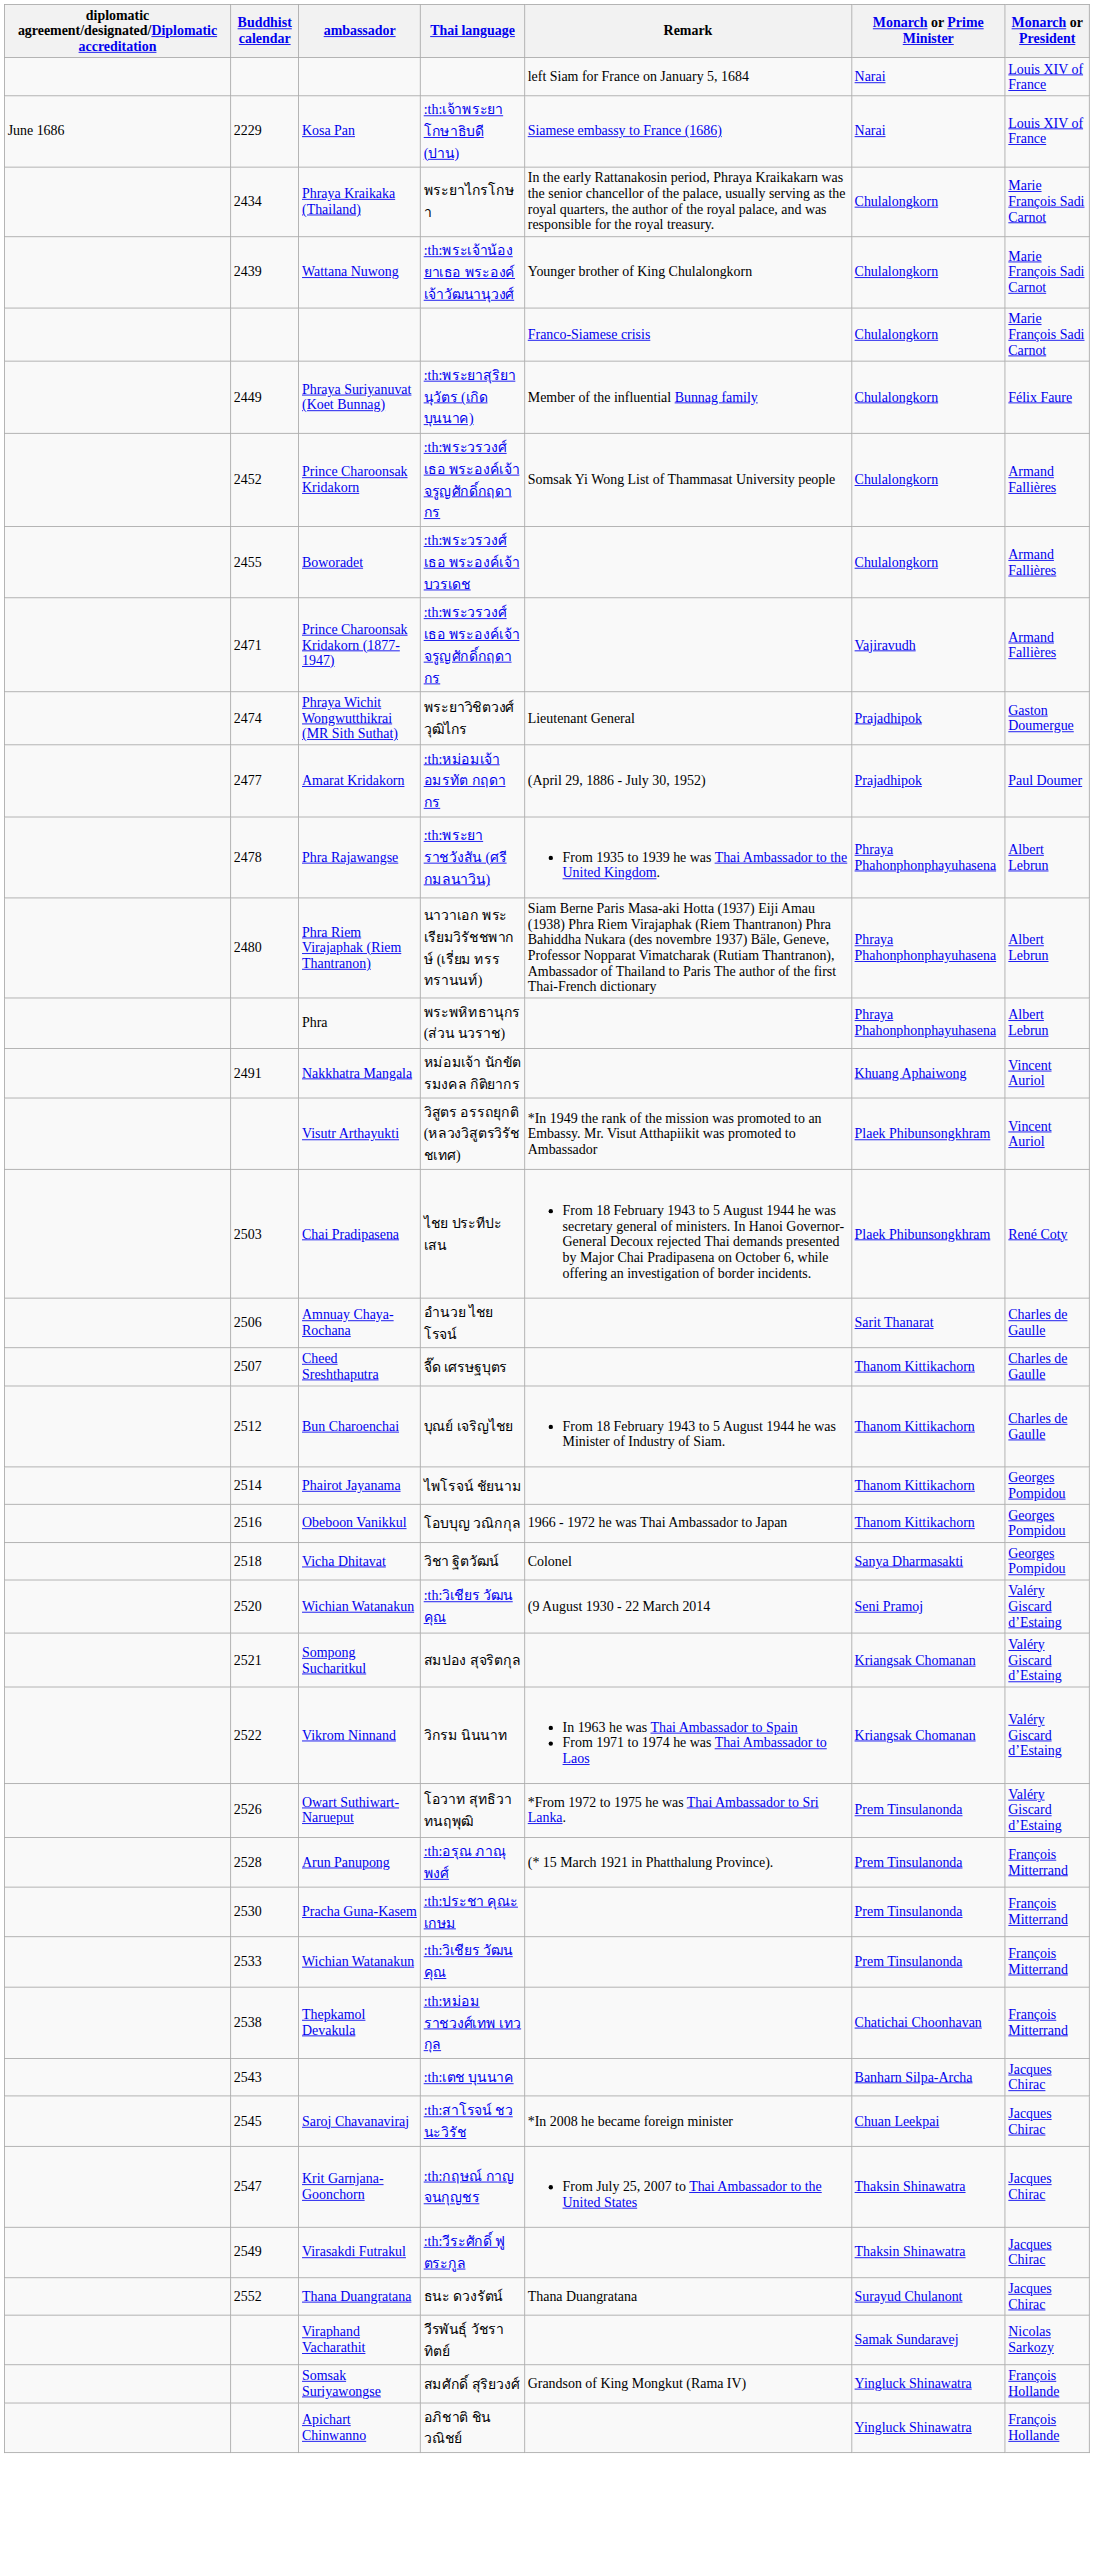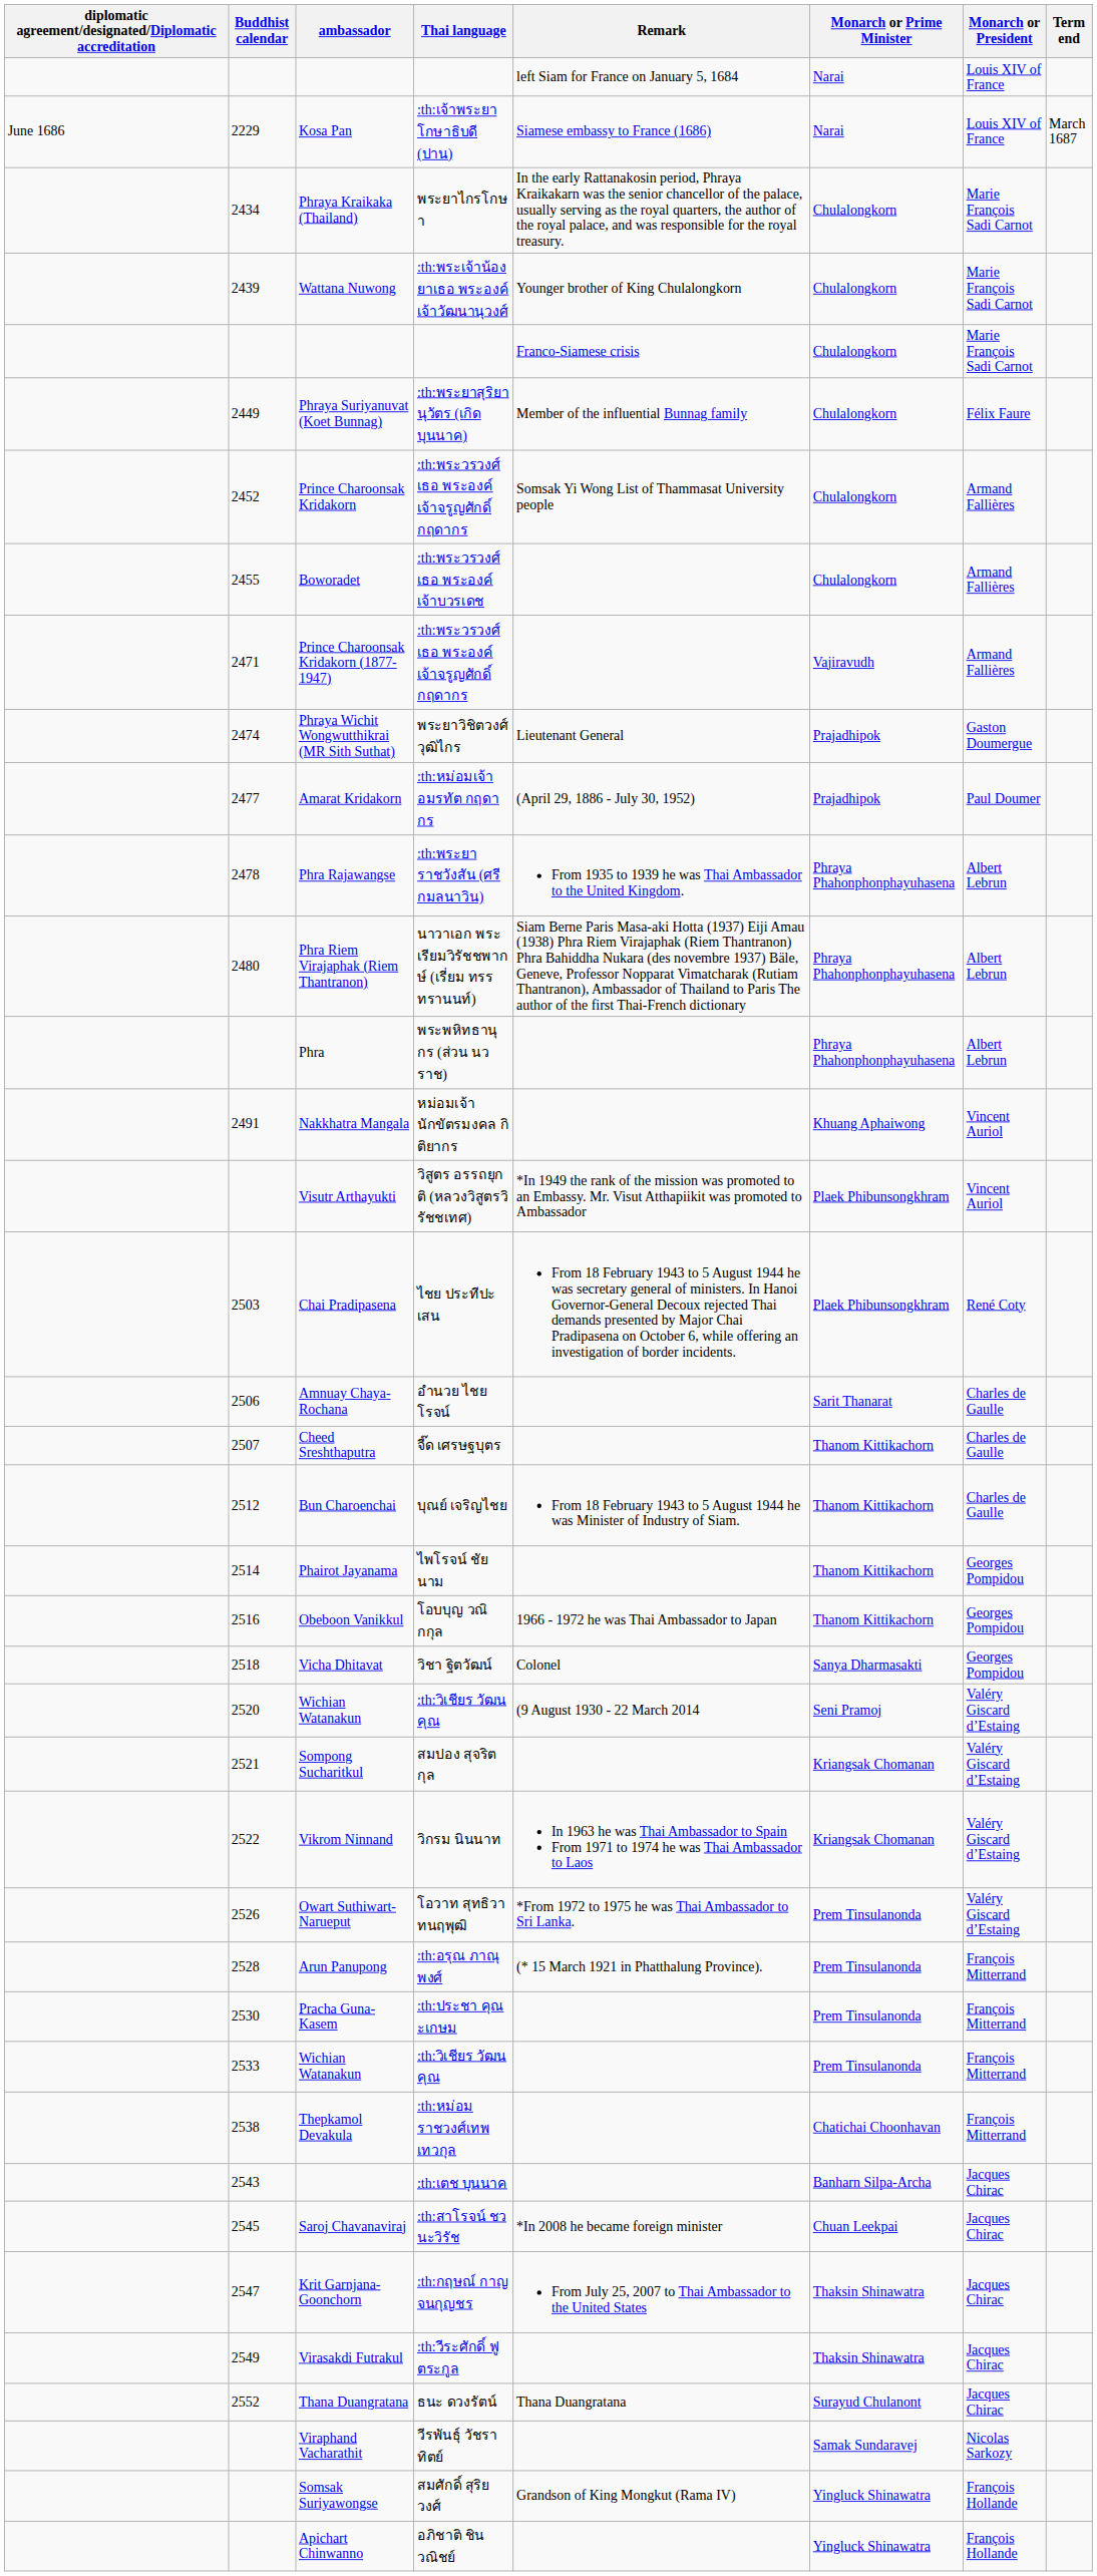 <table class="wikitable sortable">
 <tr>
 <th>diplomatic agreement/designated/<a href='#'>Diplomatic accreditation</a></th>
 <th><a href='#'>Buddhist calendar</a></th>
 <th><a href='#'>ambassador</a></th>
 <th><a href='#'>Thai language</a></th>
 <th>Remark</th>
 <th><a href='#'>Monarch</a> or <a href='#'>Prime Minister</a></th>
 <th><a href='#'>Monarch</a> or <a href='#'>President</a></th>
+<th>Term end</th>
 </tr>
 <tr>
 <td></td>
 <td></td>
 <td></td>
 <td></td>
 <td>left Siam for France on January 5, 1684</td>
 <td><a href='#'>Narai</a></td>
 <td><a href='#'>Louis XIV of France</a></td>
+<td></td>
 </tr>
 <tr>
 <td>June 1686</td>
 <td>2229</td>
 <td><a href='#'>Kosa Pan</a></td>
 <td><a href='#'>:th:เจ้าพระยาโกษาธิบดี (ปาน)</a></td>
 <td><a href='#'>Siamese embassy to France (1686)</a></td>
 <td><a href='#'>Narai</a></td>
 <td><a href='#'>Louis XIV of France</a></td>
+<td>March 1687</td>
 </tr>
 <tr>
 <td></td>
 <td>2434</td>
 <td><a href='#'>Phraya Kraikaka (Thailand)</a></td>
 <td>พระยาไกรโกษา</td>
 <td>In the early Rattanakosin period, Phraya Kraikakarn was the senior chancellor of the palace, usually serving as the royal quarters, the author of the royal palace, and was responsible for the royal treasury.</td>
 <td><a href='#'>Chulalongkorn</a></td>
 <td><a href='#'>Marie François Sadi Carnot</a></td>
+<td></td>
 </tr>
 <tr>
 <td></td>
 <td>2439</td>
 <td><a href='#'>Wattana Nuwong</a></td>
 <td><a href='#'>:th:พระเจ้าน้องยาเธอ พระองค์เจ้าวัฒนานุวงศ์</a></td>
 <td>Younger brother of King Chulalongkorn</td>
 <td><a href='#'>Chulalongkorn</a></td>
 <td><a href='#'>Marie François Sadi Carnot</a></td>
+<td></td>
 </tr>
 <tr>
 <td></td>
 <td></td>
 <td></td>
 <td></td>
 <td><a href='#'>Franco-Siamese crisis</a></td>
 <td><a href='#'>Chulalongkorn</a></td>
 <td><a href='#'>Marie François Sadi Carnot</a></td>
+<td></td>
 </tr>
 <tr>
 <td></td>
 <td>2449</td>
 <td><a href='#'>Phraya Suriyanuvat (Koet Bunnag)</a></td>
 <td><a href='#'>:th:พระยาสุริยานุวัตร (เกิด บุนนาค)</a></td>
 <td>Member of the influential <a href='#'>Bunnag family</a></td>
 <td><a href='#'>Chulalongkorn</a></td>
 <td><a href='#'>Félix Faure</a></td>
+<td></td>
 </tr>
 <tr>
 <td></td>
 <td>2452</td>
 <td><a href='#'>Prince Charoonsak Kridakorn</a></td>
 <td><a href='#'>:th:พระวรวงศ์เธอ พระองค์เจ้าจรูญศักดิ์กฤดากร</a></td>
 <td>Somsak Yi Wong List of Thammasat University people</td>
 <td><a href='#'>Chulalongkorn</a></td>
 <td><a href='#'>Armand Fallières</a></td>
+<td></td>
 </tr>
 <tr>
 <td></td>
 <td>2455</td>
 <td><a href='#'>Boworadet</a></td>
 <td><a href='#'>:th:พระวรวงศ์เธอ พระองค์เจ้าบวรเดช</a></td>
 <td></td>
 <td><a href='#'>Chulalongkorn</a></td>
 <td><a href='#'>Armand Fallières</a></td>
+<td></td>
 </tr>
 <tr>
 <td></td>
 <td>2471</td>
 <td><a href='#'>Prince Charoonsak Kridakorn (1877-1947)</a></td>
 <td><a href='#'>:th:พระวรวงศ์เธอ พระองค์เจ้าจรูญศักดิ์กฤดากร</a></td>
 <td></td>
 <td><a href='#'>Vajiravudh</a></td>
 <td><a href='#'>Armand Fallières</a></td>
+<td></td>
 </tr>
 <tr>
 <td></td>
 <td>2474</td>
 <td><a href='#'>Phraya Wichit Wongwutthikrai (MR Sith Suthat)</a></td>
 <td>พระยาวิชิตวงศ์วุฒิไกร</td>
 <td>Lieutenant General</td>
 <td><a href='#'>Prajadhipok</a></td>
 <td><a href='#'>Gaston Doumergue</a></td>
+<td></td>
 </tr>
 <tr>
 <td></td>
 <td>2477</td>
 <td><a href='#'>Amarat Kridakorn</a></td>
 <td><a href='#'>:th:หม่อมเจ้าอมรทัต กฤดากร</a></td>
 <td>(April 29, 1886 - July 30, 1952)</td>
 <td><a href='#'>Prajadhipok</a></td>
 <td><a href='#'>Paul Doumer</a></td>
+<td></td>
 </tr>
 <tr>
 <td></td>
 <td>2478</td>
 <td><a href='#'>Phra Rajawangse</a></td>
 <td><a href='#'>:th:พระยาราชวังสัน (ศรี กมลนาวิน)</a></td>
 <td><br><ul><li>From 1935 to 1939 he was <a href='#'>Thai Ambassador to the United Kingdom</a>.</li></ul></td>
 <td><a href='#'>Phraya Phahonphonphayuhasena</a></td>
 <td><a href='#'>Albert Lebrun</a></td>
+<td></td>
 </tr>
 <tr>
 <td></td>
 <td>2480</td>
 <td><a href='#'>Phra Riem Virajaphak (Riem Thantranon)</a></td>
 <td>นาวาเอก พระเรียมวิรัชชพากษ์ (เรี่ยม ทรรทรานนท์)</td>
 <td>Siam Berne Paris Masa-aki Hotta (1937) Eiji Amau (1938) Phra Riem Virajaphak (Riem Thantranon) Phra Bahiddha Nukara (des novembre 1937) Bäle, Geneve, Professor Nopparat Vimatcharak (Rutiam Thantranon), Ambassador of Thailand to Paris The author of the first Thai-French dictionary</td>
 <td><a href='#'>Phraya Phahonphonphayuhasena</a></td>
 <td><a href='#'>Albert Lebrun</a></td>
+<td></td>
 </tr>
 <tr>
 <td></td>
 <td></td>
 <td>Phra </td>
 <td>พระพหิทธานุกร (ส่วน นวราช)</td>
 <td></td>
 <td><a href='#'>Phraya Phahonphonphayuhasena</a></td>
 <td><a href='#'>Albert Lebrun</a></td>
+<td></td>
 </tr>
 <tr>
 <td></td>
 <td>2491</td>
 <td><a href='#'>Nakkhatra Mangala</a></td>
 <td>หม่อมเจ้า นักขัตรมงคล กิติยากร</td>
 <td></td>
 <td><a href='#'>Khuang Aphaiwong</a></td>
 <td><a href='#'>Vincent Auriol</a></td>
+<td></td>
 </tr>
 <tr>
 <td></td>
 <td></td>
 <td><a href='#'>Visutr Arthayukti</a></td>
 <td>วิสูตร อรรถยุกติ (หลวงวิสูตรวิรัชชเทศ)</td>
 <td>*In 1949 the rank of the mission was promoted to an Embassy. Mr. Visut Atthapiikit was promoted to Ambassador</td>
 <td><a href='#'>Plaek Phibunsongkhram</a></td>
 <td><a href='#'>Vincent Auriol</a></td>
+<td></td>
 </tr>
 <tr>
 <td></td>
 <td>2503</td>
 <td><a href='#'>Chai Pradipasena</a></td>
 <td>ไชย ประทีปะเสน</td>
 <td><br><ul><li>From 18 February 1943 to 5 August 1944 he was secretary general of ministers. In Hanoi Governor-General Decoux rejected Thai demands presented by Major Chai Pradipasena on October 6, while offering an investigation of border incidents.</li></ul></td>
 <td><a href='#'>Plaek Phibunsongkhram</a></td>
 <td><a href='#'>René Coty</a></td>
+<td></td>
 </tr>
 <tr>
 <td></td>
 <td>2506</td>
 <td><a href='#'>Amnuay Chaya-Rochana</a></td>
 <td>อำนวย ไชยโรจน์</td>
 <td></td>
 <td><a href='#'>Sarit Thanarat</a></td>
 <td><a href='#'>Charles de Gaulle</a></td>
+<td></td>
 </tr>
 <tr>
 <td></td>
 <td>2507</td>
 <td><a href='#'>Cheed Sreshthaputra</a></td>
 <td>จี๊ด เศรษฐบุตร</td>
 <td></td>
 <td><a href='#'>Thanom Kittikachorn</a></td>
 <td><a href='#'>Charles de Gaulle</a></td>
+<td></td>
 </tr>
 <tr>
 <td></td>
 <td>2512</td>
 <td><a href='#'>Bun Charoenchai</a></td>
 <td>บุณย์ เจริญไชย</td>
 <td><br><ul><li>From 18 February 1943 to 5 August 1944 he was Minister of Industry of Siam.</li></ul></td>
 <td><a href='#'>Thanom Kittikachorn</a></td>
 <td><a href='#'>Charles de Gaulle</a></td>
+<td></td>
 </tr>
 <tr>
 <td></td>
 <td>2514</td>
 <td><a href='#'>Phairot Jayanama</a></td>
 <td>ไพโรจน์ ชัยนาม</td>
 <td></td>
 <td><a href='#'>Thanom Kittikachorn</a></td>
 <td><a href='#'>Georges Pompidou</a></td>
+<td></td>
 </tr>
 <tr>
 <td></td>
 <td>2516</td>
 <td><a href='#'>Obeboon Vanikkul</a></td>
 <td>โอบบุญ วณิกกุล</td>
 <td>1966 - 1972 he was Thai Ambassador to Japan</td>
 <td><a href='#'>Thanom Kittikachorn</a></td>
 <td><a href='#'>Georges Pompidou</a></td>
+<td></td>
 </tr>
 <tr>
 <td></td>
 <td>2518</td>
 <td><a href='#'>Vicha Dhitavat</a></td>
 <td>วิชา ฐิตวัฒน์</td>
 <td>Colonel</td>
 <td><a href='#'>Sanya Dharmasakti</a></td>
 <td><a href='#'>Georges Pompidou</a></td>
+<td></td>
 </tr>
 <tr>
 <td></td>
 <td>2520</td>
 <td><a href='#'>Wichian Watanakun</a></td>
 <td><a href='#'>:th:วิเชียร วัฒนคุณ</a></td>
 <td>(9 August 1930 - 22 March 2014</td>
 <td><a href='#'>Seni Pramoj</a></td>
 <td><a href='#'>Valéry Giscard d’Estaing</a></td>
+<td></td>
 </tr>
 <tr>
 <td></td>
 <td>2521</td>
 <td><a href='#'>Sompong Sucharitkul</a></td>
 <td>สมปอง สุจริตกุล</td>
 <td></td>
 <td><a href='#'>Kriangsak Chomanan</a></td>
 <td><a href='#'>Valéry Giscard d’Estaing</a></td>
+<td></td>
 </tr>
 <tr>
 <td></td>
 <td>2522</td>
 <td><a href='#'>Vikrom Ninnand</a></td>
 <td>วิกรม นินนาท</td>
 <td><br><ul><li>In 1963 he was <a href='#'>Thai Ambassador to Spain</a></li><li>From 1971 to 1974 he was <a href='#'>Thai Ambassador to Laos</a></li></ul></td>
 <td><a href='#'>Kriangsak Chomanan</a></td>
 <td><a href='#'>Valéry Giscard d’Estaing</a></td>
+<td></td>
 </tr>
 <tr>
 <td></td>
 <td>2526</td>
 <td><a href='#'>Owart Suthiwart-Narueput</a></td>
 <td>โอวาท สุทธิวาทนฤพุฒิ</td>
 <td>*From 1972 to 1975 he was <a href='#'>Thai Ambassador to Sri Lanka</a>.</td>
 <td><a href='#'>Prem Tinsulanonda</a></td>
 <td><a href='#'>Valéry Giscard d’Estaing</a></td>
+<td></td>
 </tr>
 <tr>
 <td></td>
 <td>2528</td>
 <td><a href='#'>Arun Panupong</a></td>
 <td><a href='#'>:th:อรุณ ภาณุพงศ์</a></td>
 <td>(* 15 March 1921 in Phatthalung Province).</td>
 <td><a href='#'>Prem Tinsulanonda</a></td>
 <td><a href='#'>François Mitterrand</a></td>
+<td></td>
 </tr>
 <tr>
 <td></td>
 <td>2530</td>
 <td><a href='#'>Pracha Guna-Kasem</a></td>
 <td><a href='#'>:th:ประชา คุณะเกษม</a></td>
 <td></td>
 <td><a href='#'>Prem Tinsulanonda</a></td>
 <td><a href='#'>François Mitterrand</a></td>
+<td></td>
 </tr>
 <tr>
 <td></td>
 <td>2533</td>
 <td><a href='#'>Wichian Watanakun</a></td>
 <td><a href='#'>:th:วิเชียร วัฒนคุณ</a></td>
 <td></td>
 <td><a href='#'>Prem Tinsulanonda</a></td>
 <td><a href='#'>François Mitterrand</a></td>
+<td></td>
 </tr>
 <tr>
 <td></td>
 <td>2538</td>
 <td><a href='#'>Thepkamol Devakula</a></td>
 <td><a href='#'>:th:หม่อมราชวงศ์เทพ เทวกุล</a></td>
 <td></td>
 <td><a href='#'>Chatichai Choonhavan</a></td>
 <td><a href='#'>François Mitterrand</a></td>
+<td></td>
 </tr>
 <tr>
 <td></td>
 <td>2543</td>
 <td></td>
 <td><a href='#'>:th:เตช บุนนาค</a></td>
 <td></td>
 <td><a href='#'>Banharn Silpa-Archa</a></td>
 <td><a href='#'>Jacques Chirac</a></td>
+<td></td>
 </tr>
 <tr>
 <td></td>
 <td>2545</td>
 <td><a href='#'>Saroj Chavanaviraj</a></td>
 <td><a href='#'>:th:สาโรจน์ ชวนะวิรัช</a></td>
 <td>*In 2008 he became foreign minister</td>
 <td><a href='#'>Chuan Leekpai</a></td>
 <td><a href='#'>Jacques Chirac</a></td>
+<td></td>
 </tr>
 <tr>
 <td></td>
 <td>2547</td>
 <td><a href='#'>Krit Garnjana-Goonchorn</a></td>
 <td><a href='#'>:th:กฤษณ์ กาญจนกุญชร</a></td>
 <td><br><ul><li>From July 25, 2007 to <a href='#'>Thai Ambassador to the United States</a></li></ul></td>
 <td><a href='#'>Thaksin Shinawatra</a></td>
 <td><a href='#'>Jacques Chirac</a></td>
+<td></td>
 </tr>
 <tr>
 <td></td>
 <td>2549</td>
 <td><a href='#'>Virasakdi Futrakul</a></td>
 <td><a href='#'>:th:วีระศักดิ์ ฟูตระกูล</a></td>
 <td></td>
 <td><a href='#'>Thaksin Shinawatra</a></td>
 <td><a href='#'>Jacques Chirac</a></td>
+<td></td>
 </tr>
 <tr>
 <td></td>
 <td>2552</td>
 <td><a href='#'>Thana Duangratana</a></td>
 <td>ธนะ ดวงรัตน์</td>
 <td>Thana Duangratana</td>
 <td><a href='#'>Surayud Chulanont</a></td>
 <td><a href='#'>Jacques Chirac</a></td>
+<td></td>
 </tr>
 <tr>
 <td></td>
 <td></td>
 <td><a href='#'>Viraphand Vacharathit</a></td>
 <td>วีรพันธุ์ วัชราทิตย์</td>
 <td></td>
 <td><a href='#'>Samak Sundaravej</a></td>
 <td><a href='#'>Nicolas Sarkozy</a></td>
+<td></td>
 </tr>
 <tr>
 <td></td>
 <td></td>
 <td><a href='#'>Somsak Suriyawongse</a></td>
 <td>สมศักดิ์ สุริยวงศ์</td>
 <td>Grandson of King Mongkut (Rama IV)</td>
 <td><a href='#'>Yingluck Shinawatra</a></td>
 <td><a href='#'>François Hollande</a></td>
+<td></td>
 </tr>
 <tr>
 <td></td>
 <td></td>
 <td><a href='#'>Apichart Chinwanno</a></td>
 <td>อภิชาติ ชินวณิชย์</td>
 <td></td>
 <td><a href='#'>Yingluck Shinawatra</a></td>
 <td><a href='#'>François Hollande</a></td>
+<td></td>
 </tr>
 </table>
